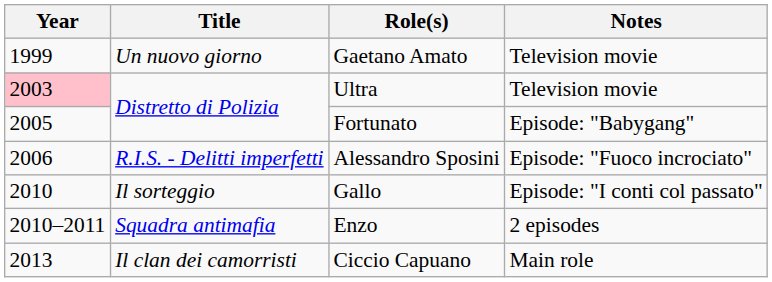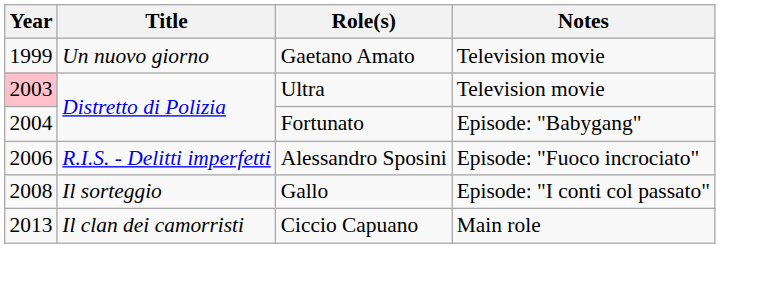 <table class="wikitable plainrowheaders sortable">
 <tr>
 <th scope="col">Year</th>
 <th scope="col">Title</th>
 <th scope="col">Role(s)</th>
 <th scope="col" class="unsortable">Notes</th>
 </tr>
 <tr>
 <td>1999</td>
 <td><em>Un nuovo giorno</em></td>
 <td>Gaetano Amato</td>
 <td>Television movie</td>
 </tr>
 <tr>
 <td style="background: pink;">2003</td>
 <td rowspan="2"><em><a href='#'>Distretto di Polizia</a></em></td>
 <td>Ultra</td>
 <td>Television movie</td>
 </tr>
 <tr>
-<td>2005</td>
+<td>2004</td>
 <td>Fortunato</td>
 <td>Episode: "Babygang"</td>
 </tr>
 <tr>
 <td>2006</td>
 <td><em><a href='#'>R.I.S. - Delitti imperfetti</a></em></td>
 <td>Alessandro Sposini</td>
 <td>Episode: "Fuoco incrociato"</td>
 </tr>
 <tr>
-<td>2010</td>
+<td>2008</td>
 <td><em>Il sorteggio</em></td>
 <td>Gallo</td>
 <td>Episode: "I conti col passato"</td>
-</tr>
-<tr>
-<td>2010–2011</td>
-<td><em><a href='#'>Squadra antimafia</a></em></td>
-<td>Enzo</td>
-<td>2 episodes</td>
 </tr>
 <tr>
 <td>2013</td>
 <td><em>Il clan dei camorristi</em></td>
 <td>Ciccio Capuano</td>
 <td>Main role</td>
 </tr>
 </table>
